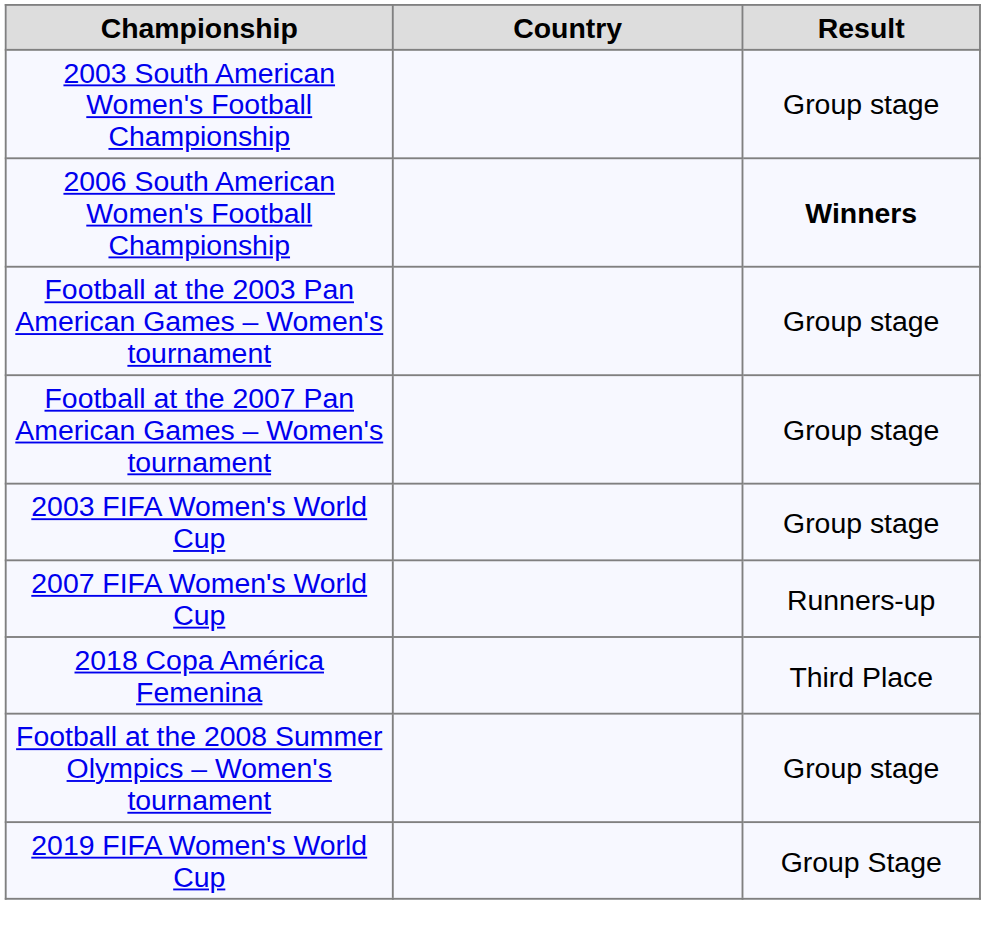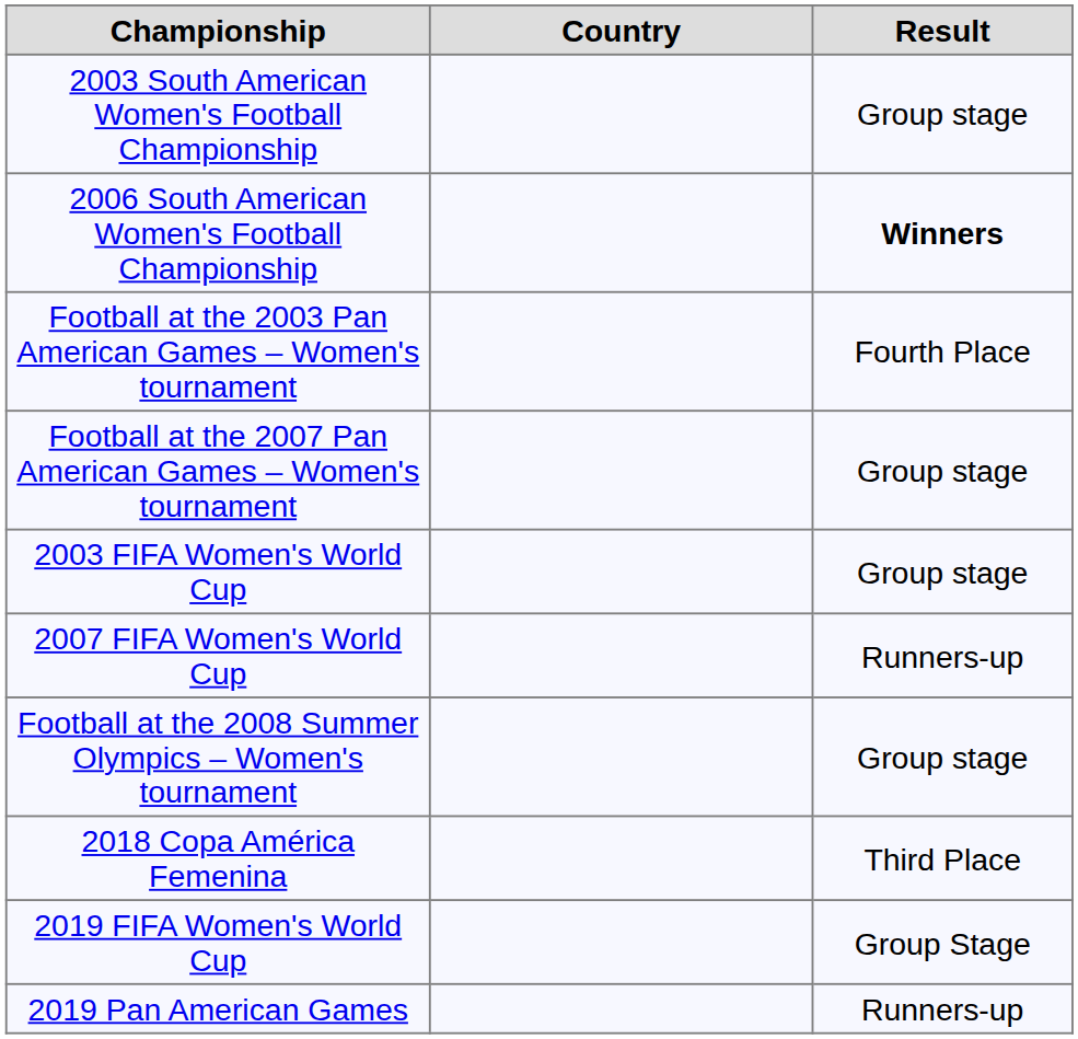 <table align="center" bgcolor="#f7f8ff" cellpadding="3" cellspacing="0" border="1" style="font-size: 95%; border: gray solid 1px; border-collapse: collapse;">
 <tr align=center bgcolor=#DDDDDD style="color:black;">
 <th width="200">Championship</th>
 <th width="180">Country</th>
 <th width="120">Result</th>
 </tr>
 <tr align=center>
 <td><a href='#'>2003 South American Women's Football Championship</a></td>
 <td></td>
 <td>Group stage</td>
 </tr>
 <tr align=center>
 <td><a href='#'>2006 South American Women's Football Championship</a></td>
 <td></td>
 <td><strong>Winners</strong></td>
 </tr>
 <tr align=center>
 <td><a href='#'>Football at the 2003 Pan American Games – Women's tournament</a></td>
 <td></td>
-<td>Group stage</td>
+<td>Fourth Place</td>
 </tr>
 <tr align=center>
 <td><a href='#'>Football at the 2007 Pan American Games – Women's tournament</a></td>
 <td></td>
 <td>Group stage</td>
 </tr>
 <tr align=center>
 <td><a href='#'>2003 FIFA Women's World Cup</a></td>
 <td></td>
 <td>Group stage</td>
 </tr>
 <tr align=center>
 <td><a href='#'>2007 FIFA Women's World Cup</a></td>
 <td></td>
 <td>Runners-up</td>
 </tr>
 <tr align=center>
+<td><a href='#'>Football at the 2008 Summer Olympics – Women's tournament</a></td>
+<td></td>
+<td>Group stage</td>
+</tr>
+<tr align=center>
 <td><a href='#'>2018 Copa América Femenina</a></td>
 <td></td>
 <td>Third Place</td>
-</tr>
-<tr align=center>
-<td><a href='#'>Football at the 2008 Summer Olympics – Women's tournament</a></td>
-<td></td>
-<td>Group stage</td>
 </tr>
 <tr align=center>
 <td><a href='#'>2019 FIFA Women's World Cup</a></td>
 <td></td>
 <td>Group Stage</td>
 </tr>
+<tr align=center>
+<td><a href='#'>2019 Pan American Games</a></td>
+<td></td>
+<td>Runners-up</td>
+</tr>
 </table>
